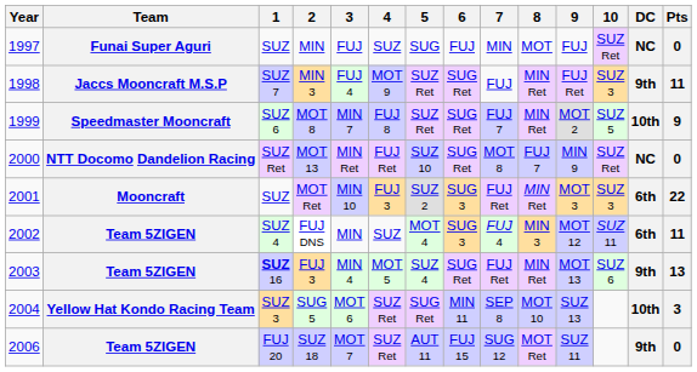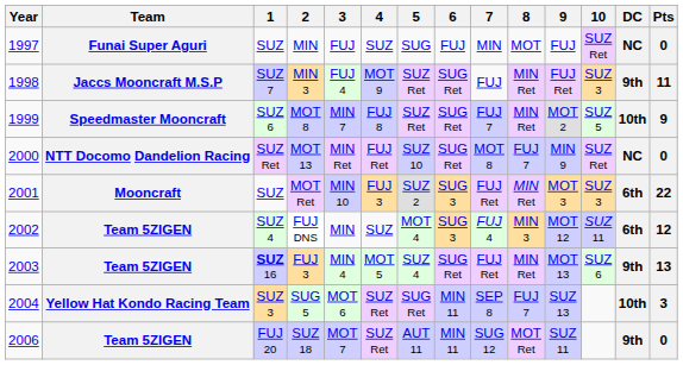 <table class="wikitable" style="text-align:center; font-size:90%">
 <tr>
 <th>Year</th>
 <th>Team</th>
 <th>1</th>
 <th>2</th>
 <th>3</th>
 <th>4</th>
 <th>5</th>
 <th>6</th>
 <th>7</th>
 <th>8</th>
 <th>9</th>
 <th>10</th>
 <th>DC</th>
 <th>Pts</th>
 </tr>
 <tr>
 <td><a href='#'>1997</a></td>
 <th><a href='#'>Funai Super Aguri</a></th>
 <td><a href='#'>SUZ</a></td>
 <td><a href='#'>MIN</a></td>
 <td><a href='#'>FUJ</a></td>
 <td><a href='#'>SUZ</a></td>
 <td><a href='#'>SUG</a></td>
 <td><a href='#'>FUJ</a></td>
 <td><a href='#'>MIN</a></td>
 <td><a href='#'>MOT</a></td>
 <td><a href='#'>FUJ</a></td>
 <td style="background:#EFCFFF;"><a href='#'>SUZ</a><br><small>Ret</small></td>
 <th>NC</th>
 <th>0</th>
 </tr>
 <tr>
 <td><a href='#'>1998</a></td>
 <th><a href='#'>Jaccs Mooncraft M.S.P</a></th>
 <td style="background:#CFCFFF;"><a href='#'>SUZ</a><br><small>7</small></td>
 <td style="background:#FFDF9F;"><a href='#'>MIN</a><br><small>3</small></td>
 <td style="background:#DFFFDF;"><a href='#'>FUJ</a><br><small>4</small></td>
 <td style="background:#CFCFFF;"><a href='#'>MOT</a><br><small>9</small></td>
 <td style="background:#EFCFFF;"><a href='#'>SUZ</a><br><small>Ret</small></td>
 <td style="background:#EFCFFF;"><a href='#'>SUG</a><br><small>Ret</small></td>
 <td><a href='#'>FUJ</a></td>
 <td style="background:#EFCFFF;"><a href='#'>MIN</a><br><small>Ret</small></td>
 <td style="background:#EFCFFF;"><a href='#'>FUJ</a><br><small>Ret</small></td>
 <td style="background:#FFDF9F;"><a href='#'>SUZ</a><br><small>3</small></td>
 <th>9th</th>
 <th>11</th>
 </tr>
 <tr>
 <td><a href='#'>1999</a></td>
 <th><a href='#'>Speedmaster Mooncraft</a></th>
 <td style="background:#DFFFDF;"><a href='#'>SUZ</a><br><small>6</small></td>
 <td style="background:#CFCFFF;"><a href='#'>MOT</a><br><small>8</small></td>
 <td style="background:#CFCFFF;"><a href='#'>MIN</a><br><small>7</small></td>
 <td style="background:#CFCFFF;"><a href='#'>FUJ</a><br><small>8</small></td>
 <td style="background:#EFCFFF;"><a href='#'>SUZ</a><br><small>Ret</small></td>
 <td style="background:#EFCFFF;"><a href='#'>SUG</a><br><small>Ret</small></td>
 <td style="background:#CFCFFF;"><a href='#'>FUJ</a><br><small>7</small></td>
 <td style="background:#EFCFFF;"><a href='#'>MIN</a><br><small>Ret</small></td>
 <td style="background:#DFDFDF;"><a href='#'>MOT</a><br><small>2</small></td>
 <td style="background:#DFFFDF;"><a href='#'>SUZ</a><br><small>5</small></td>
 <th>10th</th>
 <th>9</th>
 </tr>
 <tr>
 <td><a href='#'>2000</a></td>
 <th><a href='#'>NTT Docomo</a> <a href='#'>Dandelion Racing</a></th>
 <td style="background:#EFCFFF;"><a href='#'>SUZ</a><br><small>Ret</small></td>
 <td style="background:#CFCFFF;"><a href='#'>MOT</a><br><small>13</small></td>
 <td style="background:#EFCFFF;"><a href='#'>MIN</a><br><small>Ret</small></td>
 <td style="background:#EFCFFF;"><a href='#'>FUJ</a><br><small>Ret</small></td>
 <td style="background:#CFCFFF;"><a href='#'>SUZ</a><br><small>10</small></td>
 <td style="background:#EFCFFF;"><a href='#'>SUG</a><br><small>Ret</small></td>
 <td style="background:#CFCFFF;"><a href='#'>MOT</a><br><small>8</small></td>
 <td style="background:#CFCFFF;"><a href='#'>FUJ</a><br><small>7</small></td>
 <td style="background:#CFCFFF;"><a href='#'>MIN</a><br><small>9</small></td>
 <td style="background:#EFCFFF;"><a href='#'>SUZ</a><br><small>Ret</small></td>
 <th>NC</th>
 <th>0</th>
 </tr>
 <tr>
 <td><a href='#'>2001</a></td>
 <th><a href='#'>Mooncraft</a></th>
 <td><a href='#'>SUZ</a></td>
 <td style="background:#EFCFFF;"><a href='#'>MOT</a><br><small>Ret</small></td>
 <td style="background:#CFCFFF;"><a href='#'>MIN</a><br><small>10</small></td>
 <td style="background:#FFDF9F;"><a href='#'>FUJ</a><br><small>3</small></td>
 <td style="background:#DFDFDF;"><a href='#'>SUZ</a><br><small>2</small></td>
 <td style="background:#FFDF9F;"><a href='#'>SUG</a><br><small>3</small></td>
 <td style="background:#EFCFFF;"><a href='#'>FUJ</a><br><small>Ret</small></td>
 <td style="background:#EFCFFF;"><em><a href='#'>MIN</a></em><br><small>Ret</small></td>
 <td style="background:#FFDF9F;"><a href='#'>MOT</a><br><small>3</small></td>
 <td style="background:#FFDF9F;"><a href='#'>SUZ</a><br><small>3</small></td>
 <th>6th</th>
 <th>22</th>
 </tr>
 <tr>
 <td><a href='#'>2002</a></td>
 <th><a href='#'>Team 5ZIGEN</a></th>
 <td style="background:#DFFFDF;"><a href='#'>SUZ</a><br><small>4</small></td>
 <td style="background:#FFFFFF;"><a href='#'>FUJ</a><br><small>DNS</small></td>
 <td><a href='#'>MIN</a></td>
 <td><a href='#'>SUZ</a></td>
 <td style="background:#DFFFDF;"><a href='#'>MOT</a><br><small>4</small></td>
 <td style="background:#FFDF9F;"><a href='#'>SUG</a><br><small>3</small></td>
 <td style="background:#DFFFDF;"><em><a href='#'>FUJ</a></em><br><small>4</small></td>
 <td style="background:#FFDF9F;"><a href='#'>MIN</a><br><small>3</small></td>
 <td style="background:#CFCFFF;"><a href='#'>MOT</a><br><small>12</small></td>
 <td style="background:#CFCFFF;"><em><a href='#'>SUZ</a></em><br><small>11</small></td>
 <th>6th</th>
-<th>11</th>
+<th>12</th>
 </tr>
 <tr>
 <td><a href='#'>2003</a></td>
 <th><a href='#'>Team 5ZIGEN</a></th>
 <td style="background:#CFCFFF;"><strong><a href='#'>SUZ</a></strong><br><small>16</small></td>
 <td style="background:#FFDF9F;"><a href='#'>FUJ</a><br><small>3</small></td>
 <td style="background:#DFFFDF;"><a href='#'>MIN</a><br><small>4</small></td>
 <td style="background:#DFFFDF;"><a href='#'>MOT</a><br><small>5</small></td>
 <td style="background:#DFFFDF;"><a href='#'>SUZ</a><br><small>4</small></td>
 <td style="background:#EFCFFF;"><a href='#'>SUG</a><br><small>Ret</small></td>
 <td style="background:#EFCFFF;"><a href='#'>FUJ</a><br><small>Ret</small></td>
 <td style="background:#EFCFFF;"><a href='#'>MIN</a><br><small>Ret</small></td>
 <td style="background:#CFCFFF;"><a href='#'>MOT</a><br><small>13</small></td>
 <td style="background:#DFFFDF;"><a href='#'>SUZ</a><br><small>6</small></td>
 <th>9th</th>
 <th>13</th>
 </tr>
 <tr>
 <td><a href='#'>2004</a></td>
 <th><a href='#'>Yellow Hat Kondo Racing Team</a></th>
 <td style="background:#FFDF9F;"><a href='#'>SUZ</a><br><small>3</small></td>
 <td style="background:#DFFFDF;"><a href='#'>SUG</a><br><small>5</small></td>
 <td style="background:#DFFFDF;"><a href='#'>MOT</a><br><small>6</small></td>
 <td style="background:#EFCFFF;"><a href='#'>SUZ</a><br><small>Ret</small></td>
 <td style="background:#EFCFFF;"><a href='#'>SUG</a><br><small>Ret</small></td>
 <td style="background:#CFCFFF;"><a href='#'>MIN</a><br><small>11</small></td>
 <td style="background:#CFCFFF;"><a href='#'>SEP</a><br><small>8</small></td>
-<td style="background:#CFCFFF;"><a href='#'>MOT</a><br><small>10</small></td>
+<td style="background:#CFCFFF;"><a href='#'>FUJ</a><br><small>7</small></td>
 <td style="background:#CFCFFF;"><a href='#'>SUZ</a><br><small>13</small></td>
 <td></td>
 <th>10th</th>
 <th>3</th>
 </tr>
 <tr>
 <td><a href='#'>2006</a></td>
 <th><a href='#'>Team 5ZIGEN</a></th>
 <td style="background:#CFCFFF;"><a href='#'>FUJ</a><br><small>20</small></td>
 <td style="background:#CFCFFF;"><a href='#'>SUZ</a><br><small>18</small></td>
 <td style="background:#CFCFFF;"><a href='#'>MOT</a><br><small>7</small></td>
 <td style="background:#EFCFFF;"><a href='#'>SUZ</a><br><small>Ret</small></td>
 <td style="background:#CFCFFF;"><a href='#'>AUT</a><br><small>11</small></td>
-<td style="background:#CFCFFF;"><a href='#'>FUJ</a><br><small>15</small></td>
+<td style="background:#CFCFFF;"><a href='#'>MIN</a><br><small>11</small></td>
 <td style="background:#CFCFFF;"><a href='#'>SUG</a><br><small>12</small></td>
 <td style="background:#EFCFFF;"><a href='#'>MOT</a><br><small>Ret</small></td>
 <td style="background:#CFCFFF;"><a href='#'>SUZ</a><br><small>11</small></td>
 <td></td>
 <th>9th</th>
 <th>0</th>
 </tr>
 </table>
